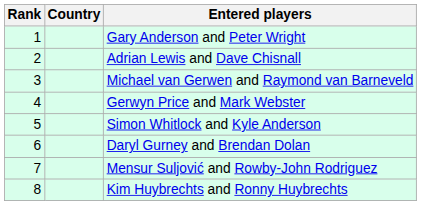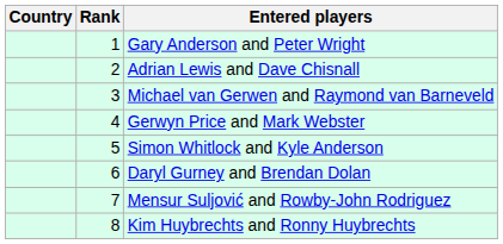 <table class="wikitable">
 <tr>
+<th>Country</th>
 <th>Rank</th>
-<th>Country</th>
 <th>Entered players</th>
 </tr>
 <tr style="background:#d8ffeb;">
+<td></td>
 <td align=right>1</td>
-<td></td>
 <td><a href='#'>Gary Anderson</a> and <a href='#'>Peter Wright</a></td>
 </tr>
 <tr style="background:#d8ffeb;">
+<td></td>
 <td align=right>2</td>
-<td></td>
 <td><a href='#'>Adrian Lewis</a> and <a href='#'>Dave Chisnall</a></td>
 </tr>
 <tr style="background:#d8ffeb;">
+<td></td>
 <td align=right>3</td>
-<td></td>
 <td><a href='#'>Michael van Gerwen</a> and <a href='#'>Raymond van Barneveld</a></td>
 </tr>
 <tr style="background:#d8ffeb;">
+<td></td>
 <td align=right>4</td>
-<td></td>
 <td><a href='#'>Gerwyn Price</a> and <a href='#'>Mark Webster</a></td>
 </tr>
 <tr style="background:#d8ffeb;">
+<td></td>
 <td align=right>5</td>
-<td></td>
 <td><a href='#'>Simon Whitlock</a> and <a href='#'>Kyle Anderson</a></td>
 </tr>
 <tr style="background:#d8ffeb;">
+<td></td>
 <td align=right>6</td>
-<td></td>
 <td><a href='#'>Daryl Gurney</a> and <a href='#'>Brendan Dolan</a></td>
 </tr>
 <tr style="background:#d8ffeb;">
+<td></td>
 <td align=right>7</td>
-<td></td>
 <td><a href='#'>Mensur Suljović</a> and <a href='#'>Rowby-John Rodriguez</a></td>
 </tr>
 <tr style="background:#d8ffeb;">
+<td></td>
 <td align=right>8</td>
-<td></td>
 <td><a href='#'>Kim Huybrechts</a> and <a href='#'>Ronny Huybrechts</a></td>
 </tr>
 </table>
